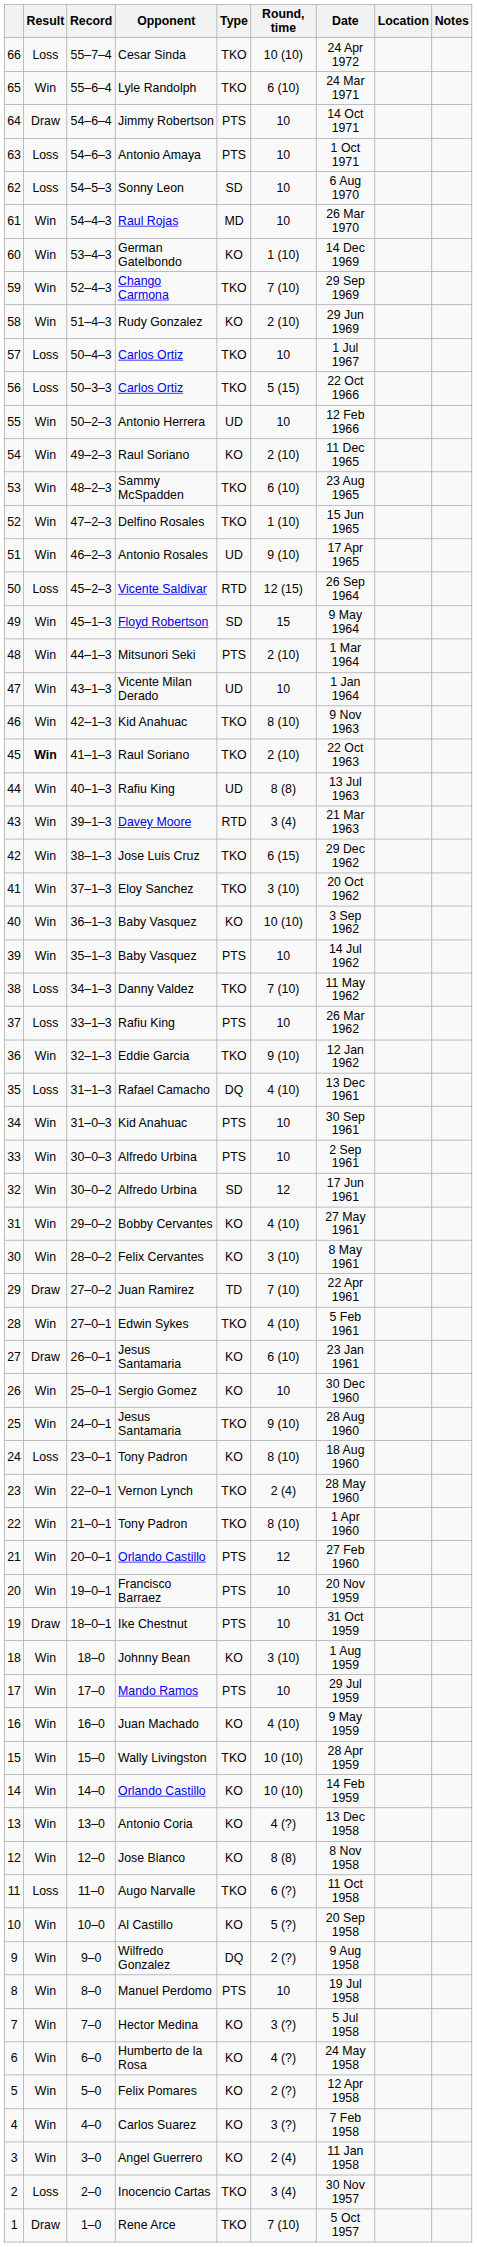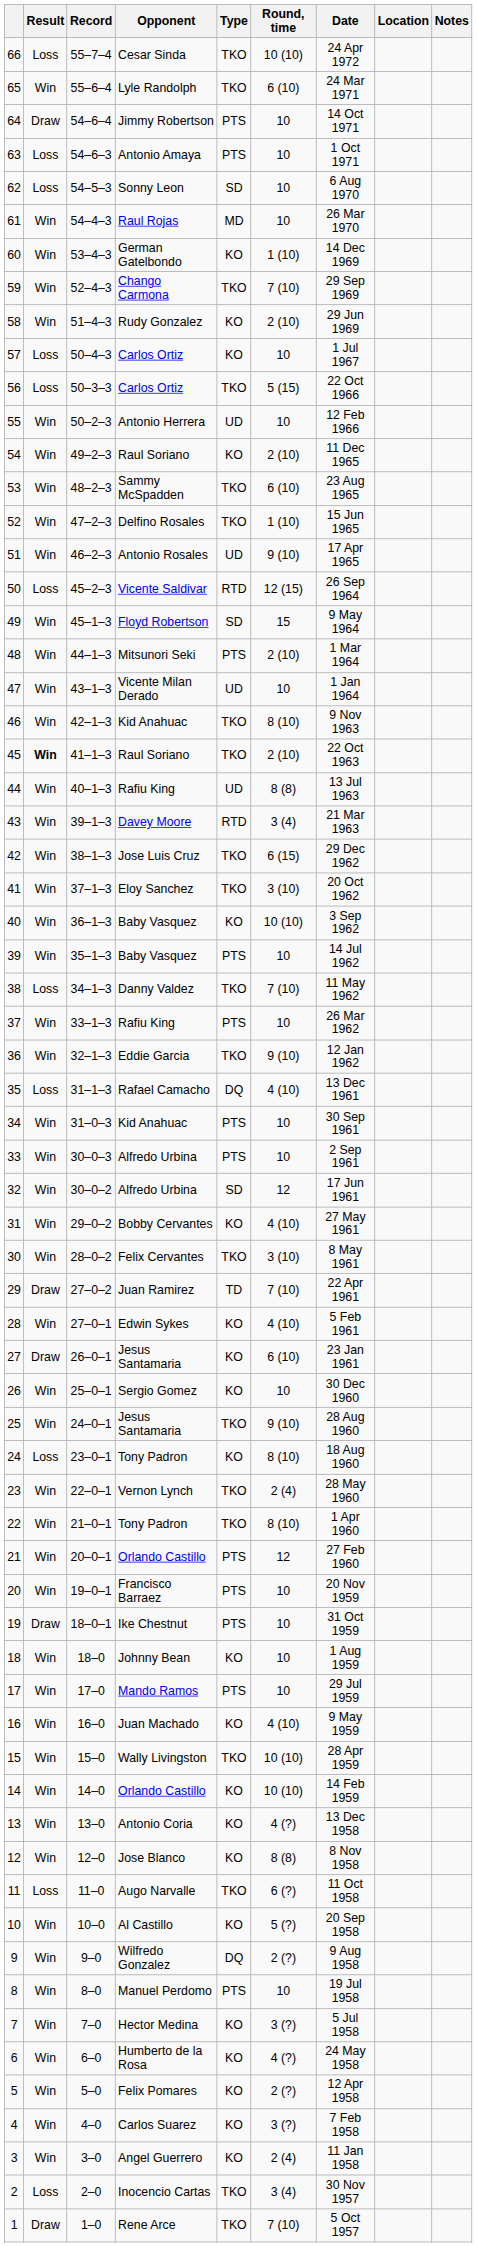 <table class=wikitable style=text-align:center>
 <tr>
 <th></th>
 <th>Result</th>
 <th>Record</th>
 <th>Opponent</th>
 <th>Type</th>
 <th>Round, time</th>
 <th>Date</th>
 <th>Location</th>
 <th>Notes</th>
 </tr>
 <tr>
 <td>66</td>
 <td>Loss</td>
 <td>55–7–4</td>
 <td align=left>Cesar Sinda</td>
 <td>TKO</td>
 <td>10 (10)</td>
 <td>24 Apr 1972</td>
 <td align=left></td>
 <td align=left></td>
 </tr>
 <tr>
 <td>65</td>
 <td>Win</td>
 <td>55–6–4</td>
 <td align=left>Lyle Randolph</td>
 <td>TKO</td>
 <td>6 (10)</td>
 <td>24 Mar 1971</td>
 <td align=left></td>
 <td align=left></td>
 </tr>
 <tr>
 <td>64</td>
 <td>Draw</td>
 <td>54–6–4</td>
 <td align=left>Jimmy Robertson</td>
 <td>PTS</td>
 <td>10</td>
 <td>14 Oct 1971</td>
 <td align=left></td>
 <td align=left></td>
 </tr>
 <tr>
 <td>63</td>
 <td>Loss</td>
 <td>54–6–3</td>
 <td align=left>Antonio Amaya</td>
 <td>PTS</td>
 <td>10</td>
 <td>1 Oct 1971</td>
 <td align=left></td>
 <td align=left></td>
 </tr>
 <tr>
 <td>62</td>
 <td>Loss</td>
 <td>54–5–3</td>
 <td align=left>Sonny Leon</td>
 <td>SD</td>
 <td>10</td>
 <td>6 Aug 1970</td>
 <td align=left></td>
 <td align=left></td>
 </tr>
 <tr>
 <td>61</td>
 <td>Win</td>
 <td>54–4–3</td>
 <td align=left><a href='#'>Raul Rojas</a></td>
 <td>MD</td>
 <td>10</td>
 <td>26 Mar 1970</td>
 <td align=left></td>
 <td align=left></td>
 </tr>
 <tr>
 <td>60</td>
 <td>Win</td>
 <td>53–4–3</td>
 <td align=left>German Gatelbondo</td>
 <td>KO</td>
 <td>1 (10)</td>
 <td>14 Dec 1969</td>
 <td align=left></td>
 <td align=left></td>
 </tr>
 <tr>
 <td>59</td>
 <td>Win</td>
 <td>52–4–3</td>
 <td align=left><a href='#'>Chango Carmona</a></td>
 <td>TKO</td>
 <td>7 (10)</td>
 <td>29 Sep 1969</td>
 <td align=left></td>
 <td align=left></td>
 </tr>
 <tr>
 <td>58</td>
 <td>Win</td>
 <td>51–4–3</td>
 <td align=left>Rudy Gonzalez</td>
 <td>KO</td>
 <td>2 (10)</td>
 <td>29 Jun 1969</td>
 <td align=left></td>
 <td align=left></td>
 </tr>
 <tr>
 <td>57</td>
 <td>Loss</td>
 <td>50–4–3</td>
 <td align=left><a href='#'>Carlos Ortiz</a></td>
-<td>TKO</td>
+<td>KO</td>
 <td>10</td>
 <td>1 Jul 1967</td>
 <td align=left></td>
 <td align=left></td>
 </tr>
 <tr>
 <td>56</td>
 <td>Loss</td>
 <td>50–3–3</td>
 <td align=left><a href='#'>Carlos Ortiz</a></td>
 <td>TKO</td>
 <td>5 (15)</td>
 <td>22 Oct 1966</td>
 <td align=left></td>
 <td align=left></td>
 </tr>
 <tr>
 <td>55</td>
 <td>Win</td>
 <td>50–2–3</td>
 <td align=left>Antonio Herrera</td>
 <td>UD</td>
 <td>10</td>
 <td>12 Feb 1966</td>
 <td align=left></td>
 <td align=left></td>
 </tr>
 <tr>
 <td>54</td>
 <td>Win</td>
 <td>49–2–3</td>
 <td align=left>Raul Soriano</td>
 <td>KO</td>
 <td>2 (10)</td>
 <td>11 Dec 1965</td>
 <td align=left></td>
 <td align=left></td>
 </tr>
 <tr>
 <td>53</td>
 <td>Win</td>
 <td>48–2–3</td>
 <td align=left>Sammy McSpadden</td>
 <td>TKO</td>
 <td>6 (10)</td>
 <td>23 Aug 1965</td>
 <td align=left></td>
 <td align=left></td>
 </tr>
 <tr>
 <td>52</td>
 <td>Win</td>
 <td>47–2–3</td>
 <td align=left>Delfino Rosales</td>
 <td>TKO</td>
 <td>1 (10)</td>
 <td>15 Jun 1965</td>
 <td align=left></td>
 <td align=left></td>
 </tr>
 <tr>
 <td>51</td>
 <td>Win</td>
 <td>46–2–3</td>
 <td align=left>Antonio Rosales</td>
 <td>UD</td>
 <td>9 (10)</td>
 <td>17 Apr 1965</td>
 <td align=left></td>
 <td align=left></td>
 </tr>
 <tr>
 <td>50</td>
 <td>Loss</td>
 <td>45–2–3</td>
 <td align=left><a href='#'>Vicente Saldivar</a></td>
 <td>RTD</td>
 <td>12 (15)</td>
 <td>26 Sep 1964</td>
 <td align=left></td>
 <td align=left></td>
 </tr>
 <tr>
 <td>49</td>
 <td>Win</td>
 <td>45–1–3</td>
 <td align=left><a href='#'>Floyd Robertson</a></td>
 <td>SD</td>
 <td>15</td>
 <td>9 May 1964</td>
 <td align=left></td>
 <td align=left></td>
 </tr>
 <tr>
 <td>48</td>
 <td>Win</td>
 <td>44–1–3</td>
 <td align=left>Mitsunori Seki</td>
 <td>PTS</td>
 <td>2 (10)</td>
 <td>1 Mar 1964</td>
 <td align=left></td>
 <td align=left></td>
 </tr>
 <tr>
 <td>47</td>
 <td>Win</td>
 <td>43–1–3</td>
 <td align=left>Vicente Milan Derado</td>
 <td>UD</td>
 <td>10</td>
 <td>1 Jan 1964</td>
 <td align=left></td>
 <td align=left></td>
 </tr>
 <tr>
 <td>46</td>
 <td>Win</td>
 <td>42–1–3</td>
 <td align=left>Kid Anahuac</td>
 <td>TKO</td>
 <td>8 (10)</td>
 <td>9 Nov 1963</td>
 <td align=left></td>
 <td align=left></td>
 </tr>
 <tr>
 <td>45</td>
 <td><strong>Win</strong></td>
 <td>41–1–3</td>
 <td align=left>Raul Soriano</td>
 <td>TKO</td>
 <td>2 (10)</td>
 <td>22 Oct 1963</td>
 <td align=left></td>
 <td align=left></td>
 </tr>
 <tr>
 <td>44</td>
 <td>Win</td>
 <td>40–1–3</td>
 <td align=left>Rafiu King</td>
 <td>UD</td>
 <td>8 (8)</td>
 <td>13 Jul 1963</td>
 <td align=left></td>
 <td align=left></td>
 </tr>
 <tr>
 <td>43</td>
 <td>Win</td>
 <td>39–1–3</td>
 <td align=left><a href='#'>Davey Moore</a></td>
 <td>RTD</td>
 <td>3 (4)</td>
 <td>21 Mar 1963</td>
 <td align=left></td>
 <td align=left></td>
 </tr>
 <tr>
 <td>42</td>
 <td>Win</td>
 <td>38–1–3</td>
 <td align=left>Jose Luis Cruz</td>
 <td>TKO</td>
 <td>6 (15)</td>
 <td>29 Dec 1962</td>
 <td align=left></td>
 <td align=left></td>
 </tr>
 <tr>
 <td>41</td>
 <td>Win</td>
 <td>37–1–3</td>
 <td align=left>Eloy Sanchez</td>
 <td>TKO</td>
 <td>3 (10)</td>
 <td>20 Oct 1962</td>
 <td align=left></td>
 <td align=left></td>
 </tr>
 <tr>
 <td>40</td>
 <td>Win</td>
 <td>36–1–3</td>
 <td align=left>Baby Vasquez</td>
 <td>KO</td>
 <td>10 (10)</td>
 <td>3 Sep 1962</td>
 <td align=left></td>
 <td align=left></td>
 </tr>
 <tr>
 <td>39</td>
 <td>Win</td>
 <td>35–1–3</td>
 <td align=left>Baby Vasquez</td>
 <td>PTS</td>
 <td>10</td>
 <td>14 Jul 1962</td>
 <td align=left></td>
 <td align=left></td>
 </tr>
 <tr>
 <td>38</td>
 <td>Loss</td>
 <td>34–1–3</td>
 <td align=left>Danny Valdez</td>
 <td>TKO</td>
 <td>7 (10)</td>
 <td>11 May 1962</td>
 <td align=left></td>
 <td align=left></td>
 </tr>
 <tr>
 <td>37</td>
-<td>Loss</td>
+<td>Win</td>
 <td>33–1–3</td>
 <td align=left>Rafiu King</td>
 <td>PTS</td>
 <td>10</td>
 <td>26 Mar 1962</td>
 <td align=left></td>
 <td align=left></td>
 </tr>
 <tr>
 <td>36</td>
 <td>Win</td>
 <td>32–1–3</td>
 <td align=left>Eddie Garcia</td>
 <td>TKO</td>
 <td>9 (10)</td>
 <td>12 Jan 1962</td>
 <td align=left></td>
 <td align=left></td>
 </tr>
 <tr>
 <td>35</td>
 <td>Loss</td>
 <td>31–1–3</td>
 <td align=left>Rafael Camacho</td>
 <td>DQ</td>
 <td>4 (10)</td>
 <td>13 Dec 1961</td>
 <td align=left></td>
 <td align=left></td>
 </tr>
 <tr>
 <td>34</td>
 <td>Win</td>
 <td>31–0–3</td>
 <td align=left>Kid Anahuac</td>
 <td>PTS</td>
 <td>10</td>
 <td>30 Sep 1961</td>
 <td align=left></td>
 <td align=left></td>
 </tr>
 <tr>
 <td>33</td>
 <td>Win</td>
 <td>30–0–3</td>
 <td align=left>Alfredo Urbina</td>
 <td>PTS</td>
 <td>10</td>
 <td>2 Sep 1961</td>
 <td align=left></td>
 <td align=left></td>
 </tr>
 <tr>
 <td>32</td>
 <td>Win</td>
 <td>30–0–2</td>
 <td align=left>Alfredo Urbina</td>
 <td>SD</td>
 <td>12</td>
 <td>17 Jun 1961</td>
 <td align=left></td>
 <td align=left></td>
 </tr>
 <tr>
 <td>31</td>
 <td>Win</td>
 <td>29–0–2</td>
 <td align=left>Bobby Cervantes</td>
 <td>KO</td>
 <td>4 (10)</td>
 <td>27 May 1961</td>
 <td align=left></td>
 <td align=left></td>
 </tr>
 <tr>
 <td>30</td>
 <td>Win</td>
 <td>28–0–2</td>
 <td align=left>Felix Cervantes</td>
-<td>KO</td>
+<td>TKO</td>
 <td>3 (10)</td>
 <td>8 May 1961</td>
 <td align=left></td>
 <td align=left></td>
 </tr>
 <tr>
 <td>29</td>
 <td>Draw</td>
 <td>27–0–2</td>
 <td align=left>Juan Ramirez</td>
 <td>TD</td>
 <td>7 (10)</td>
 <td>22 Apr 1961</td>
 <td align=left></td>
 <td align=left></td>
 </tr>
 <tr>
 <td>28</td>
 <td>Win</td>
 <td>27–0–1</td>
 <td align=left>Edwin Sykes</td>
-<td>TKO</td>
+<td>KO</td>
 <td>4 (10)</td>
 <td>5 Feb 1961</td>
 <td align=left></td>
 <td align=left></td>
 </tr>
 <tr>
 <td>27</td>
 <td>Draw</td>
 <td>26–0–1</td>
 <td align=left>Jesus Santamaria</td>
 <td>KO</td>
 <td>6 (10)</td>
 <td>23 Jan 1961</td>
 <td align=left></td>
 <td align=left></td>
 </tr>
 <tr>
 <td>26</td>
 <td>Win</td>
 <td>25–0–1</td>
 <td align=left>Sergio Gomez</td>
 <td>KO</td>
 <td>10</td>
 <td>30 Dec 1960</td>
 <td align=left></td>
 <td align=left></td>
 </tr>
 <tr>
 <td>25</td>
 <td>Win</td>
 <td>24–0–1</td>
 <td align=left>Jesus Santamaria</td>
 <td>TKO</td>
 <td>9 (10)</td>
 <td>28 Aug 1960</td>
 <td align=left></td>
 <td align=left></td>
 </tr>
 <tr>
 <td>24</td>
 <td>Loss</td>
 <td>23–0–1</td>
 <td align=left>Tony Padron</td>
 <td>KO</td>
 <td>8 (10)</td>
 <td>18 Aug 1960</td>
 <td align=left></td>
 <td align=left></td>
 </tr>
 <tr>
 <td>23</td>
 <td>Win</td>
 <td>22–0–1</td>
 <td align=left>Vernon Lynch</td>
 <td>TKO</td>
 <td>2 (4)</td>
 <td>28 May 1960</td>
 <td align=left></td>
 <td align=left></td>
 </tr>
 <tr>
 <td>22</td>
 <td>Win</td>
 <td>21–0–1</td>
 <td align=left>Tony Padron</td>
 <td>TKO</td>
 <td>8 (10)</td>
 <td>1 Apr 1960</td>
 <td align=left></td>
 <td align=left></td>
 </tr>
 <tr>
 <td>21</td>
 <td>Win</td>
 <td>20–0–1</td>
 <td align=left><a href='#'>Orlando Castillo</a></td>
 <td>PTS</td>
 <td>12</td>
 <td>27 Feb 1960</td>
 <td align=left></td>
 <td align=left></td>
 </tr>
 <tr>
 <td>20</td>
 <td>Win</td>
 <td>19–0–1</td>
 <td align=left>Francisco Barraez</td>
 <td>PTS</td>
 <td>10</td>
 <td>20 Nov 1959</td>
 <td align=left></td>
 <td align=left></td>
 </tr>
 <tr>
 <td>19</td>
 <td>Draw</td>
 <td>18–0–1</td>
 <td align=left>Ike Chestnut</td>
 <td>PTS</td>
 <td>10</td>
 <td>31 Oct 1959</td>
 <td align=left></td>
 <td align=left></td>
 </tr>
 <tr>
 <td>18</td>
 <td>Win</td>
 <td>18–0</td>
 <td align=left>Johnny Bean</td>
 <td>KO</td>
-<td>3 (10)</td>
+<td>10</td>
 <td>1 Aug 1959</td>
 <td align=left></td>
 <td align=left></td>
 </tr>
 <tr>
 <td>17</td>
 <td>Win</td>
 <td>17–0</td>
 <td align=left><a href='#'>Mando Ramos</a></td>
 <td>PTS</td>
 <td>10</td>
 <td>29 Jul 1959</td>
 <td align=left></td>
 <td align=left></td>
 </tr>
 <tr>
 <td>16</td>
 <td>Win</td>
 <td>16–0</td>
 <td align=left>Juan Machado</td>
 <td>KO</td>
 <td>4 (10)</td>
 <td>9 May 1959</td>
 <td align=left></td>
 <td align=left></td>
 </tr>
 <tr>
 <td>15</td>
 <td>Win</td>
 <td>15–0</td>
 <td align=left>Wally Livingston</td>
 <td>TKO</td>
 <td>10 (10)</td>
 <td>28 Apr 1959</td>
 <td align=left></td>
 <td align=left></td>
 </tr>
 <tr>
 <td>14</td>
 <td>Win</td>
 <td>14–0</td>
 <td align=left><a href='#'>Orlando Castillo</a></td>
 <td>KO</td>
 <td>10 (10)</td>
 <td>14 Feb 1959</td>
 <td align=left></td>
 <td align=left></td>
 </tr>
 <tr>
 <td>13</td>
 <td>Win</td>
 <td>13–0</td>
 <td align=left>Antonio Coria</td>
 <td>KO</td>
 <td>4 (?)</td>
 <td>13 Dec 1958</td>
 <td align=left></td>
 <td align=left></td>
 </tr>
 <tr>
 <td>12</td>
 <td>Win</td>
 <td>12–0</td>
 <td align=left>Jose Blanco</td>
 <td>KO</td>
 <td>8 (8)</td>
 <td>8 Nov 1958</td>
 <td align=left></td>
 <td align=left></td>
 </tr>
 <tr>
 <td>11</td>
 <td>Loss</td>
 <td>11–0</td>
 <td align=left>Augo Narvalle</td>
 <td>TKO</td>
 <td>6 (?)</td>
 <td>11 Oct 1958</td>
 <td align=left></td>
 <td align=left></td>
 </tr>
 <tr>
 <td>10</td>
 <td>Win</td>
 <td>10–0</td>
 <td align=left>Al Castillo</td>
 <td>KO</td>
 <td>5 (?)</td>
 <td>20 Sep 1958</td>
 <td align=left></td>
 <td align=left></td>
 </tr>
 <tr>
 <td>9</td>
 <td>Win</td>
 <td>9–0</td>
 <td align=left>Wilfredo Gonzalez</td>
 <td>DQ</td>
 <td>2 (?)</td>
 <td>9 Aug 1958</td>
 <td align=left></td>
 <td align=left></td>
 </tr>
 <tr>
 <td>8</td>
 <td>Win</td>
 <td>8–0</td>
 <td align=left>Manuel Perdomo</td>
 <td>PTS</td>
 <td>10</td>
 <td>19 Jul 1958</td>
 <td align=left></td>
 <td align=left></td>
 </tr>
 <tr>
 <td>7</td>
 <td>Win</td>
 <td>7–0</td>
 <td align=left>Hector Medina</td>
 <td>KO</td>
 <td>3 (?)</td>
 <td>5 Jul 1958</td>
 <td align=left></td>
 <td align=left></td>
 </tr>
 <tr>
 <td>6</td>
 <td>Win</td>
 <td>6–0</td>
 <td align=left>Humberto de la Rosa</td>
 <td>KO</td>
 <td>4 (?)</td>
 <td>24 May 1958</td>
 <td align=left></td>
 <td align=left></td>
 </tr>
 <tr>
 <td>5</td>
 <td>Win</td>
 <td>5–0</td>
 <td align=left>Felix Pomares</td>
 <td>KO</td>
 <td>2 (?)</td>
 <td>12 Apr 1958</td>
 <td align=left></td>
 <td align=left></td>
 </tr>
 <tr>
 <td>4</td>
 <td>Win</td>
 <td>4–0</td>
 <td align=left>Carlos Suarez</td>
 <td>KO</td>
 <td>3 (?)</td>
 <td>7 Feb 1958</td>
 <td align=left></td>
 <td align=left></td>
 </tr>
 <tr>
 <td>3</td>
 <td>Win</td>
 <td>3–0</td>
 <td align=left>Angel Guerrero</td>
 <td>KO</td>
 <td>2 (4)</td>
 <td>11 Jan 1958</td>
 <td align=left></td>
 <td align=left></td>
 </tr>
 <tr>
 <td>2</td>
 <td>Loss</td>
 <td>2–0</td>
 <td align=left>Inocencio Cartas</td>
 <td>TKO</td>
 <td>3 (4)</td>
 <td>30 Nov 1957</td>
 <td align=left></td>
 <td align=left></td>
 </tr>
 <tr>
 <td>1</td>
 <td>Draw</td>
 <td>1–0</td>
 <td align=left>Rene Arce</td>
 <td>TKO</td>
 <td>7 (10)</td>
 <td>5 Oct 1957</td>
 <td align=left></td>
 <td align=left></td>
 </tr>
 </table>
